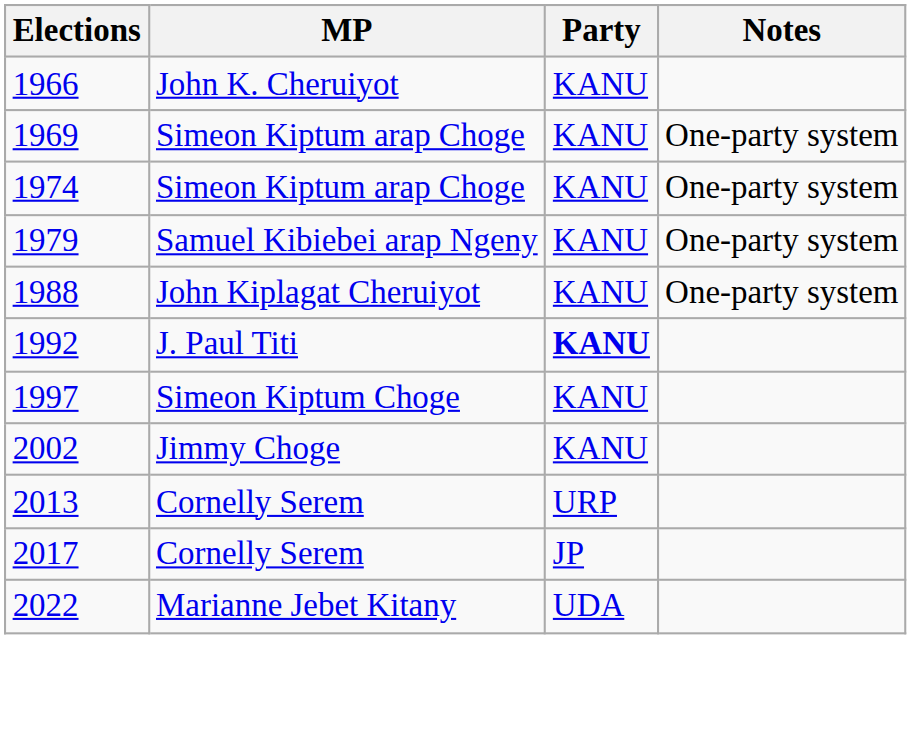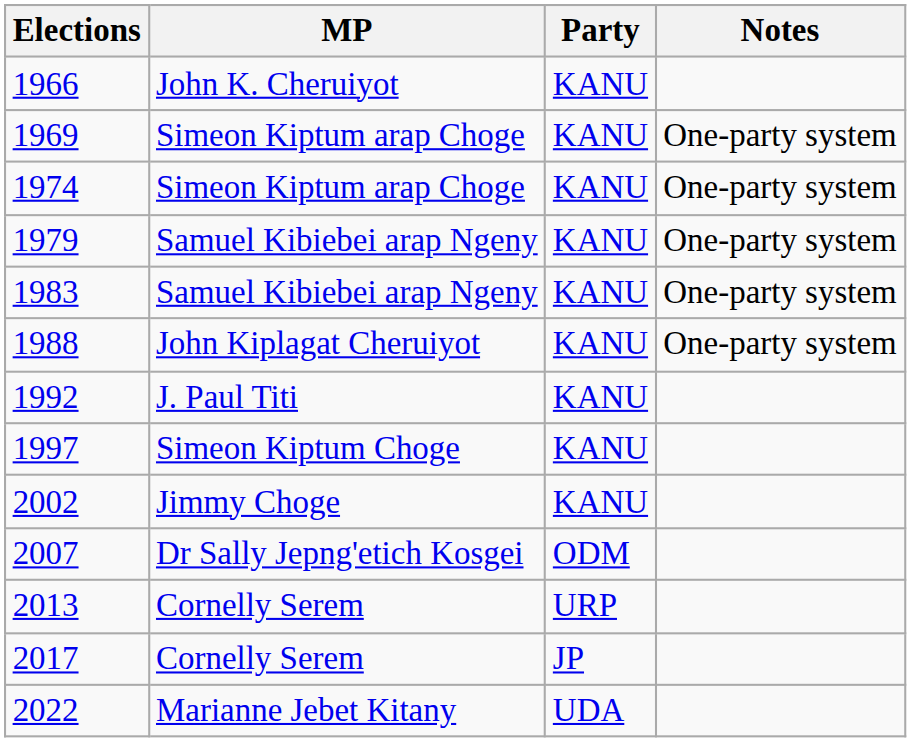 <table class="wikitable">
 <tr>
 <th>Elections</th>
 <th>MP </th>
 <th>Party</th>
 <th>Notes</th>
 </tr>
 <tr>
 <td><a href='#'>1966</a></td>
 <td><a href='#'>John K. Cheruiyot</a></td>
 <td><a href='#'>KANU</a></td>
 <td></td>
 </tr>
 <tr>
 <td><a href='#'>1969</a></td>
 <td><a href='#'>Simeon Kiptum arap Choge</a></td>
 <td><a href='#'>KANU</a></td>
 <td>One-party system</td>
 </tr>
 <tr>
 <td><a href='#'>1974</a></td>
 <td><a href='#'>Simeon Kiptum arap Choge</a></td>
 <td><a href='#'>KANU</a></td>
 <td>One-party system</td>
 </tr>
 <tr>
 <td><a href='#'>1979</a></td>
 <td><a href='#'>Samuel Kibiebei arap Ngeny</a></td>
 <td><a href='#'>KANU</a></td>
 <td>One-party system</td>
 </tr>
 <tr>
+<td><a href='#'>1983</a></td>
+<td><a href='#'>Samuel Kibiebei arap Ngeny</a></td>
+<td><a href='#'>KANU</a></td>
+<td>One-party system</td>
+</tr>
+<tr>
 <td><a href='#'>1988</a></td>
 <td><a href='#'>John Kiplagat Cheruiyot</a></td>
 <td><a href='#'>KANU</a></td>
 <td>One-party system</td>
 </tr>
 <tr>
 <td><a href='#'>1992</a></td>
 <td><a href='#'>J. Paul Titi</a></td>
-<td><strong><a href='#'>KANU</a></strong></td>
+<td><a href='#'>KANU</a></td>
 <td></td>
 </tr>
 <tr>
 <td><a href='#'>1997</a></td>
 <td><a href='#'>Simeon Kiptum Choge</a></td>
 <td><a href='#'>KANU</a></td>
 <td></td>
 </tr>
 <tr>
 <td><a href='#'>2002</a></td>
 <td><a href='#'>Jimmy Choge</a></td>
 <td><a href='#'>KANU</a></td>
+<td></td>
+</tr>
+<tr>
+<td><a href='#'>2007</a></td>
+<td><a href='#'>Dr Sally Jepng'etich Kosgei</a></td>
+<td><a href='#'>ODM</a></td>
 <td></td>
 </tr>
 <tr>
 <td><a href='#'>2013</a></td>
 <td><a href='#'>Cornelly Serem</a></td>
 <td><a href='#'>URP</a></td>
 <td></td>
 </tr>
 <tr>
 <td><a href='#'>2017</a></td>
 <td><a href='#'>Cornelly Serem</a></td>
 <td><a href='#'>JP</a></td>
 <td></td>
 </tr>
 <tr>
 <td><a href='#'>2022</a></td>
 <td><a href='#'>Marianne Jebet Kitany</a></td>
 <td><a href='#'>UDA</a></td>
 <td></td>
 </tr>
 </table>
